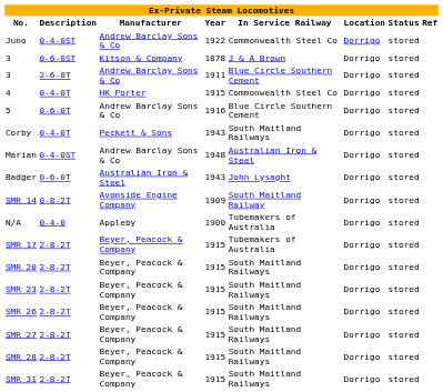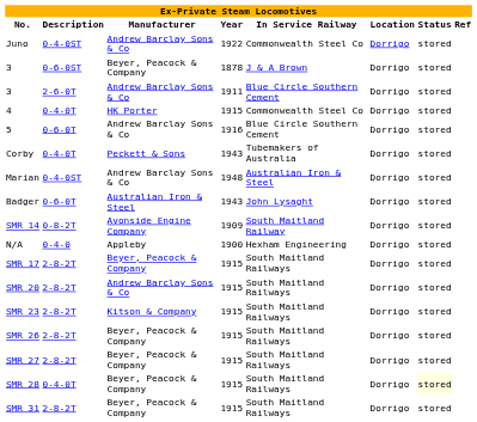 <table class="toccolours" style="width: 100%; font-size:95%;">
 <tr>
 <th colspan="9" bgcolor="#FFB300">Ex-Private Steam Locomotives</th>
 </tr>
 <tr>
 <th>No.</th>
 <th>Description</th>
 <th>Manufacturer</th>
 <th>Year</th>
 <th>In Service Railway</th>
 <th>Location</th>
 <th>Status</th>
 <th>Ref</th>
 </tr>
 <tr -style="background:#E5E5FF">
 <td>Juno</td>
 <td><a href='#'>0-4-0ST</a></td>
 <td><a href='#'>Andrew Barclay Sons & Co</a></td>
 <td>1922</td>
 <td>Commonwealth  Steel Co</td>
 <td><a href='#'>Dorrigo</a></td>
 <td>stored</td>
 <td></td>
 </tr>
 <tr>
 <td>3</td>
 <td><a href='#'>0-6-0ST</a></td>
-<td><a href='#'>Kitson & Company</a></td>
+<td>Beyer, Peacock & Company</td>
 <td>1878</td>
 <td><a href='#'>J & A Brown</a></td>
 <td>Dorrigo</td>
 <td>stored</td>
 <td></td>
 </tr>
 <tr -style="background:#E5E5FF">
 <td>3</td>
 <td><a href='#'>2-6-0T</a></td>
 <td><a href='#'>Andrew Barclay Sons & Co</a></td>
 <td>1911</td>
 <td><a href='#'>Blue Circle Southern Cement</a></td>
 <td>Dorrigo</td>
 <td>stored</td>
 <td></td>
 </tr>
 <tr>
 <td>4</td>
 <td><a href='#'>0-4-0T</a></td>
 <td><a href='#'>HK Porter</a></td>
 <td>1915</td>
 <td>Commonwealth Steel Co</td>
 <td>Dorrigo</td>
 <td>stored</td>
 <td></td>
 </tr>
 <tr -style="background:#E5E5FF">
 <td>5</td>
 <td><a href='#'>0-6-0T</a></td>
 <td>Andrew Barclay Sons & Co</td>
 <td>1916</td>
 <td>Blue Circle Southern Cement</td>
 <td>Dorrigo</td>
 <td>stored</td>
 <td></td>
 </tr>
 <tr>
 <td>Corby</td>
 <td><a href='#'>0-4-0T</a></td>
 <td><a href='#'>Peckett & Sons</a></td>
 <td>1943</td>
-<td>South Maitland Railways</td>
+<td>Tubemakers of Australia</td>
 <td>Dorrigo</td>
 <td>stored</td>
 <td></td>
 </tr>
 <tr -style="background:#E5E5FF">
 <td>Marian</td>
 <td><a href='#'>0-4-0ST</a></td>
 <td>Andrew Barclay Sons & Co</td>
 <td>1948</td>
 <td><a href='#'>Australian Iron & Steel</a></td>
 <td>Dorrigo</td>
 <td>stored</td>
 <td></td>
 </tr>
 <tr>
 <td>Badger</td>
 <td><a href='#'>0-6-0T</a></td>
 <td><a href='#'>Australian Iron & Steel</a></td>
 <td>1943</td>
 <td><a href='#'>John Lysaght</a></td>
 <td>Dorrigo</td>
 <td>stored</td>
 <td></td>
 </tr>
 <tr -style="background:#E5E5FF">
 <td><a href='#'>SMR 14</a></td>
 <td><a href='#'>0-8-2T</a></td>
 <td><a href='#'>Avonside Engine Company</a></td>
 <td>1909</td>
 <td><a href='#'>South Maitland Railway</a></td>
 <td>Dorrigo</td>
 <td>stored</td>
 <td></td>
 </tr>
 <tr>
 <td>N/A</td>
 <td><a href='#'>0-4-0</a></td>
 <td>Appleby</td>
 <td>1900</td>
-<td>Tubemakers of Australia</td>
+<td>Hexham Engineering</td>
 <td>Dorrigo</td>
 <td>stored</td>
 <td></td>
 </tr>
 <tr -style="background:#E5E5FF">
 <td><a href='#'>SMR 17</a></td>
 <td><a href='#'>2-8-2T</a></td>
 <td><a href='#'>Beyer, Peacock & Company</a></td>
 <td>1915</td>
-<td>Tubemakers of Australia</td>
+<td>South Maitland Railways</td>
 <td>Dorrigo</td>
 <td>stored</td>
 <td></td>
 </tr>
 <tr>
 <td><a href='#'>SMR 20</a></td>
 <td><a href='#'>2-8-2T</a></td>
-<td>Beyer, Peacock & Company</td>
+<td><a href='#'>Andrew Barclay Sons & Co</a></td>
 <td>1915</td>
 <td>South Maitland Railways</td>
 <td>Dorrigo</td>
 <td>stored</td>
 <td></td>
 </tr>
 <tr -style="background:#E5E5FF">
 <td><a href='#'>SMR 23</a></td>
 <td><a href='#'>2-8-2T</a></td>
-<td>Beyer, Peacock & Company</td>
+<td><a href='#'>Kitson & Company</a></td>
 <td>1915</td>
 <td>South Maitland Railways</td>
 <td>Dorrigo</td>
 <td>stored</td>
 <td></td>
 </tr>
 <tr>
 <td><a href='#'>SMR 26</a></td>
 <td><a href='#'>2-8-2T</a></td>
 <td>Beyer, Peacock & Company</td>
 <td>1915</td>
 <td>South Maitland Railways</td>
 <td>Dorrigo</td>
 <td>stored</td>
 <td></td>
 </tr>
 <tr -style="background:#E5E5FF">
 <td><a href='#'>SMR 27</a></td>
 <td><a href='#'>2-8-2T</a></td>
 <td>Beyer, Peacock & Company</td>
 <td>1915</td>
 <td>South Maitland Railways</td>
 <td>Dorrigo</td>
 <td>stored</td>
 <td></td>
 </tr>
 <tr>
 <td><a href='#'>SMR 28</a></td>
-<td><a href='#'>2-8-2T</a></td>
+<td><a href='#'>0-4-0T</a></td>
 <td>Beyer, Peacock & Company</td>
 <td>1915</td>
 <td>South Maitland Railways</td>
 <td>Dorrigo</td>
-<td>stored</td>
+<td style="background: lightyellow;">stored</td>
 <td></td>
 </tr>
 <tr -style="background:#E5E5FF">
 <td><a href='#'>SMR 31</a></td>
 <td><a href='#'>2-8-2T</a></td>
 <td>Beyer, Peacock & Company</td>
 <td>1915</td>
 <td>South Maitland Railways</td>
 <td>Dorrigo</td>
 <td>stored</td>
 <td></td>
 </tr>
 </table>
